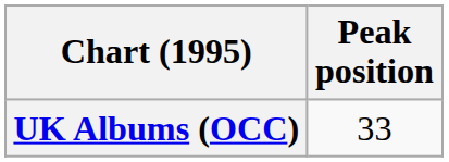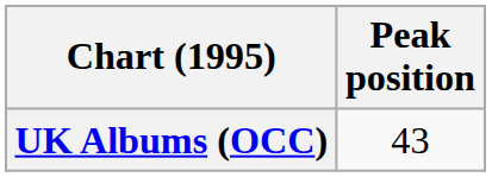 <table class="wikitable sortable plainrowheaders" style="text-align:center;">
 <tr>
 <th scope="col">Chart (1995)</th>
 <th scope="col">Peak<br>position</th>
 </tr>
 <tr>
 <th scope="row"><a href='#'>UK Albums</a> (<a href='#'>OCC</a>)</th>
-<td>33</td>
+<td>43</td>
 </tr>
 </table>
